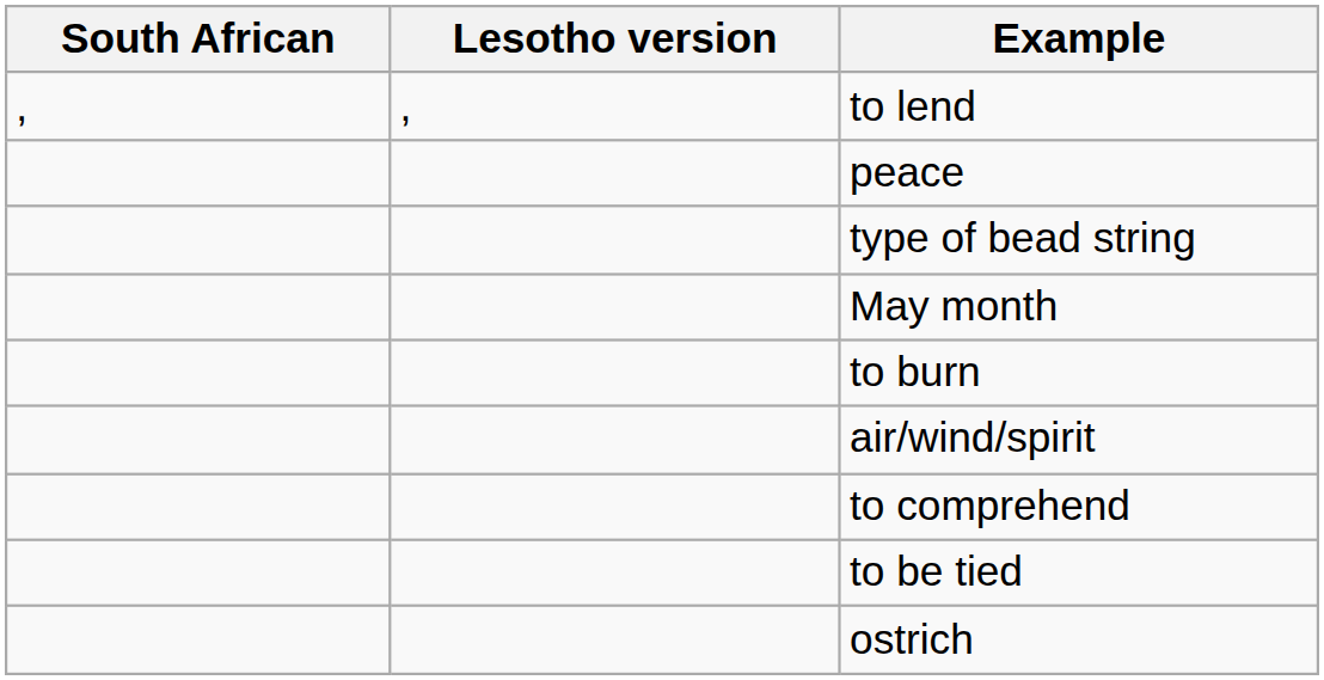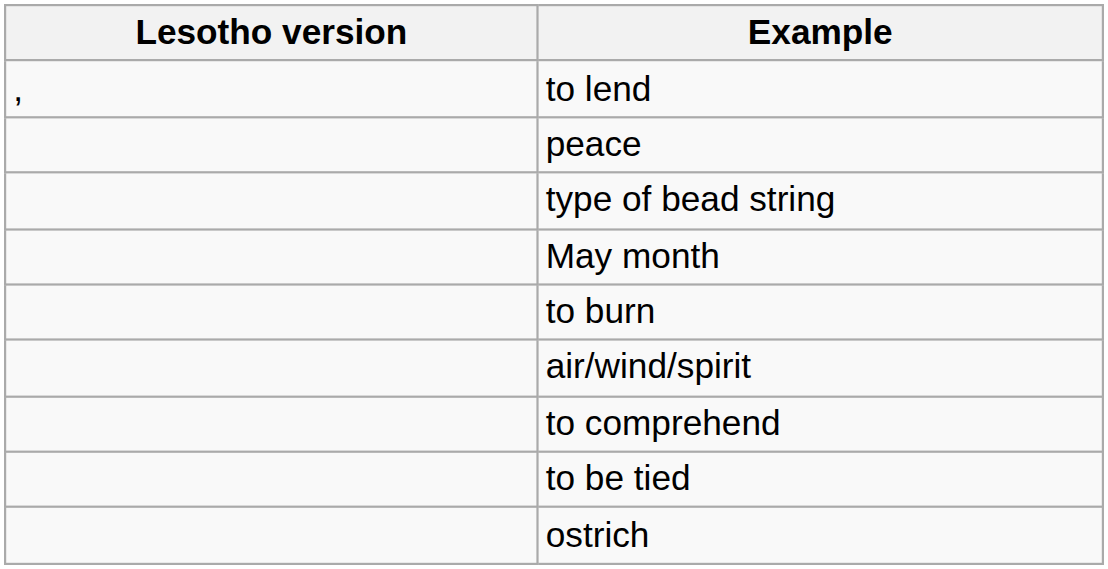 <table class="wikitable" style="min-width:500px">
 <tr>
-<th>South African</th>
 <th>Lesotho version</th>
 <th>Example</th>
 </tr>
 <tr>
 <td>, </td>
-<td>, </td>
 <td> to lend</td>
 </tr>
 <tr>
-<td></td>
 <td></td>
 <td> peace</td>
 </tr>
 <tr>
 <td></td>
-<td></td>
 <td> type of bead string</td>
 </tr>
 <tr>
-<td></td>
 <td></td>
 <td> May month</td>
 </tr>
 <tr>
 <td></td>
-<td></td>
 <td> to burn</td>
 </tr>
 <tr>
-<td></td>
 <td></td>
 <td> air/wind/spirit</td>
 </tr>
 <tr>
 <td></td>
-<td></td>
 <td> to comprehend</td>
 </tr>
 <tr>
-<td></td>
 <td></td>
 <td> to be tied</td>
 </tr>
 <tr>
 <td></td>
-<td></td>
 <td> ostrich</td>
 </tr>
 </table>
